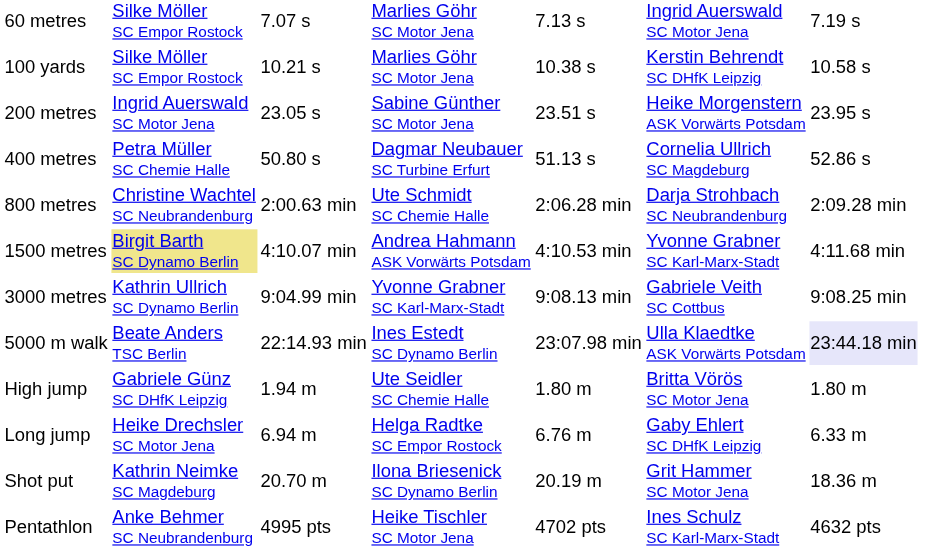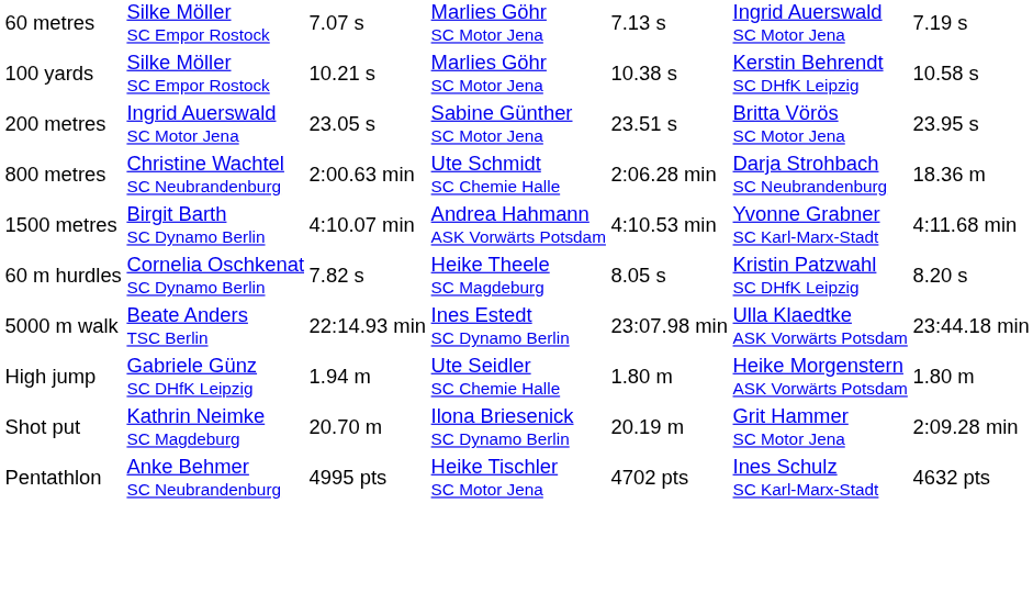 <table>
 <tr>
 <td>60 metres</td>
 <td><a href='#'>Silke Möller</a><br><small><a href='#'>SC Empor Rostock</a></small></td>
 <td>7.07 s</td>
 <td><a href='#'>Marlies Göhr</a><br><small><a href='#'>SC Motor Jena</a></small></td>
 <td>7.13 s</td>
 <td><a href='#'>Ingrid Auerswald</a><br><small><a href='#'>SC Motor Jena</a></small></td>
 <td>7.19 s</td>
 </tr>
 <tr>
 <td>100 yards</td>
 <td><a href='#'>Silke Möller</a><br><small><a href='#'>SC Empor Rostock</a></small></td>
 <td>10.21 s</td>
 <td><a href='#'>Marlies Göhr</a><br><small><a href='#'>SC Motor Jena</a></small></td>
 <td>10.38 s</td>
 <td><a href='#'>Kerstin Behrendt</a><br><small><a href='#'>SC DHfK Leipzig</a></small></td>
 <td>10.58 s</td>
 </tr>
 <tr>
 <td>200 metres</td>
 <td><a href='#'>Ingrid Auerswald</a><br><small><a href='#'>SC Motor Jena</a></small></td>
 <td>23.05 s</td>
 <td><a href='#'>Sabine Günther</a><br><small><a href='#'>SC Motor Jena</a></small></td>
 <td>23.51 s</td>
-<td><a href='#'>Heike Morgenstern</a><br><small><a href='#'>ASK Vorwärts Potsdam</a></small></td>
+<td><a href='#'>Britta Vörös</a><br><small><a href='#'>SC Motor Jena</a></small></td>
 <td>23.95 s</td>
-</tr>
-<tr>
-<td>400 metres</td>
-<td><a href='#'>Petra Müller</a><br><small><a href='#'>SC Chemie Halle</a></small></td>
-<td>50.80 s</td>
-<td><a href='#'>Dagmar Neubauer</a><br><small><a href='#'>SC Turbine Erfurt</a></small></td>
-<td>51.13 s</td>
-<td><a href='#'>Cornelia Ullrich</a><br><small><a href='#'>SC Magdeburg</a></small></td>
-<td>52.86 s</td>
 </tr>
 <tr>
 <td>800 metres</td>
 <td><a href='#'>Christine Wachtel</a><br><small><a href='#'>SC Neubrandenburg</a></small></td>
 <td>2:00.63 min</td>
 <td><a href='#'>Ute Schmidt</a><br><small><a href='#'>SC Chemie Halle</a></small></td>
 <td>2:06.28 min</td>
 <td><a href='#'>Darja Strohbach</a><br><small><a href='#'>SC Neubrandenburg</a></small></td>
-<td>2:09.28 min</td>
+<td>18.36 m</td>
 </tr>
 <tr>
 <td>1500 metres</td>
-<td style="background: khaki;"><a href='#'>Birgit Barth</a><br><small><a href='#'>SC Dynamo Berlin</a></small></td>
+<td><a href='#'>Birgit Barth</a><br><small><a href='#'>SC Dynamo Berlin</a></small></td>
 <td>4:10.07 min</td>
 <td><a href='#'>Andrea Hahmann</a><br><small><a href='#'>ASK Vorwärts Potsdam</a></small></td>
 <td>4:10.53 min</td>
 <td><a href='#'>Yvonne Grabner</a><br><small><a href='#'>SC Karl-Marx-Stadt</a></small></td>
 <td>4:11.68 min</td>
 </tr>
 <tr>
-<td>3000 metres</td>
-<td><a href='#'>Kathrin Ullrich</a><br><small><a href='#'>SC Dynamo Berlin</a></small></td>
-<td>9:04.99 min</td>
-<td><a href='#'>Yvonne Grabner</a><br><small><a href='#'>SC Karl-Marx-Stadt</a></small></td>
-<td>9:08.13 min</td>
-<td><a href='#'>Gabriele Veith</a><br><small><a href='#'>SC Cottbus</a></small></td>
-<td>9:08.25 min</td>
+<td>60 m hurdles</td>
+<td><a href='#'>Cornelia Oschkenat</a><br><small><a href='#'>SC Dynamo Berlin</a></small></td>
+<td>7.82 s</td>
+<td><a href='#'>Heike Theele</a><br><small><a href='#'>SC Magdeburg</a></small></td>
+<td>8.05 s</td>
+<td><a href='#'>Kristin Patzwahl</a><br><small><a href='#'>SC DHfK Leipzig</a></small></td>
+<td>8.20 s</td>
 </tr>
 <tr>
 <td>5000 m walk</td>
 <td><a href='#'>Beate Anders</a><br><small><a href='#'>TSC Berlin</a></small></td>
 <td>22:14.93 min</td>
 <td><a href='#'>Ines Estedt</a><br><small><a href='#'>SC Dynamo Berlin</a></small></td>
 <td>23:07.98 min</td>
 <td><a href='#'>Ulla Klaedtke</a><br><small><a href='#'>ASK Vorwärts Potsdam</a></small></td>
-<td style="background: lavender;">23:44.18 min</td>
+<td>23:44.18 min</td>
 </tr>
 <tr>
 <td>High jump</td>
 <td><a href='#'>Gabriele Günz</a><br><small><a href='#'>SC DHfK Leipzig</a></small></td>
 <td>1.94 m</td>
 <td><a href='#'>Ute Seidler</a><br><small><a href='#'>SC Chemie Halle</a></small></td>
 <td>1.80 m</td>
-<td><a href='#'>Britta Vörös</a><br><small><a href='#'>SC Motor Jena</a></small></td>
+<td><a href='#'>Heike Morgenstern</a><br><small><a href='#'>ASK Vorwärts Potsdam</a></small></td>
 <td>1.80 m</td>
-</tr>
-<tr>
-<td>Long jump</td>
-<td><a href='#'>Heike Drechsler</a><br><small><a href='#'>SC Motor Jena</a></small></td>
-<td>6.94 m</td>
-<td><a href='#'>Helga Radtke</a><br><small><a href='#'>SC Empor Rostock</a></small></td>
-<td>6.76 m</td>
-<td><a href='#'>Gaby Ehlert</a><br><small><a href='#'>SC DHfK Leipzig</a></small></td>
-<td>6.33 m</td>
 </tr>
 <tr>
 <td>Shot put</td>
 <td><a href='#'>Kathrin Neimke</a><br><small><a href='#'>SC Magdeburg</a></small></td>
 <td>20.70 m</td>
 <td><a href='#'>Ilona Briesenick</a><br><small><a href='#'>SC Dynamo Berlin</a></small></td>
 <td>20.19 m</td>
 <td><a href='#'>Grit Hammer</a><br><small><a href='#'>SC Motor Jena</a></small></td>
-<td>18.36 m</td>
+<td>2:09.28 min</td>
 </tr>
 <tr>
 <td>Pentathlon</td>
 <td><a href='#'>Anke Behmer</a><br><small><a href='#'>SC Neubrandenburg</a></small></td>
 <td>4995 pts</td>
 <td><a href='#'>Heike Tischler</a><br><small><a href='#'>SC Motor Jena</a></small></td>
 <td>4702 pts</td>
 <td><a href='#'>Ines Schulz</a><br><small><a href='#'>SC Karl-Marx-Stadt</a></small></td>
 <td>4632 pts</td>
 </tr>
 </table>
